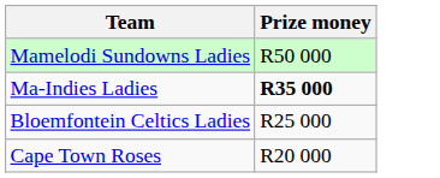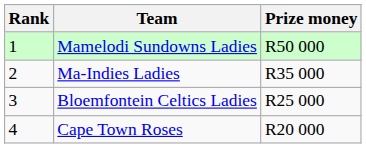 <table class="wikitable">
 <tr>
+<th>Rank</th>
 <th>Team</th>
 <th>Prize money</th>
 </tr>
 <tr bgcolor="#CCFFCC">
+<td>1</td>
 <td><a href='#'>Mamelodi Sundowns Ladies</a></td>
 <td>R50 000</td>
 </tr>
 <tr>
+<td>2</td>
 <td><a href='#'>Ma-Indies Ladies</a></td>
-<td><strong>R35 000</strong></td>
+<td>R35 000</td>
 </tr>
 <tr>
+<td>3</td>
 <td><a href='#'>Bloemfontein Celtics Ladies</a></td>
 <td>R25 000</td>
 </tr>
 <tr>
+<td>4</td>
 <td><a href='#'>Cape Town Roses</a></td>
 <td>R20 000</td>
 </tr>
 </table>
